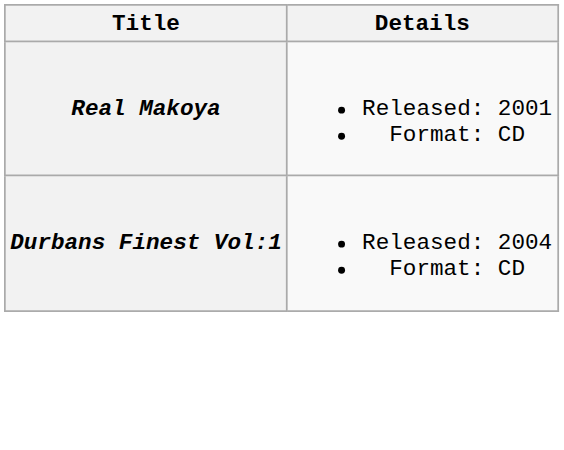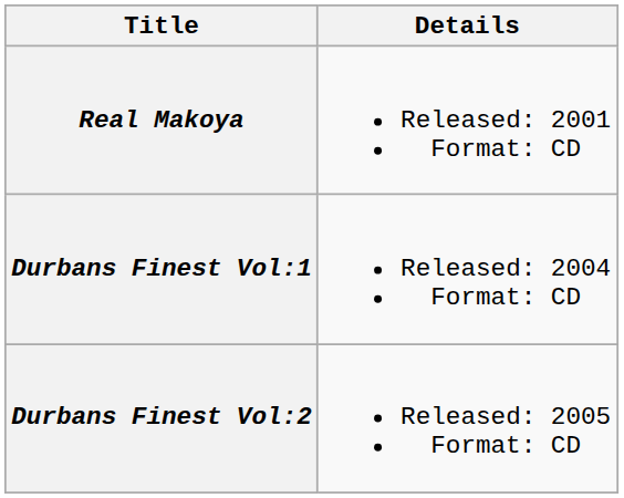 <table class="wikitable plainrowheaders" style="text-align:center;">
 <tr>
 <th scope="col">Title</th>
 <th scope="col">Details</th>
 </tr>
 <tr>
 <th scope="row"><em>Real Makoya</em> </th>
 <td><br><ul><li>Released: 2001</li><li>Format: CD</li></ul></td>
 </tr>
 <tr>
 <th scope="row"><em>Durbans Finest Vol:1</em> </th>
 <td><br><ul><li>Released: 2004</li><li>Format: CD</li></ul></td>
 </tr>
+<tr>
+<th scope="row"><em>Durbans Finest Vol:2</em> </th>
+<td><br><ul><li>Released: 2005</li><li>Format: CD</li></ul></td>
+</tr>
 </table>
